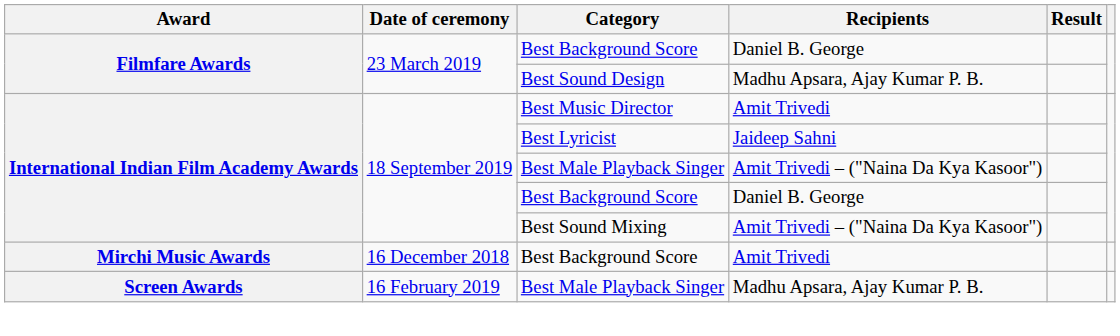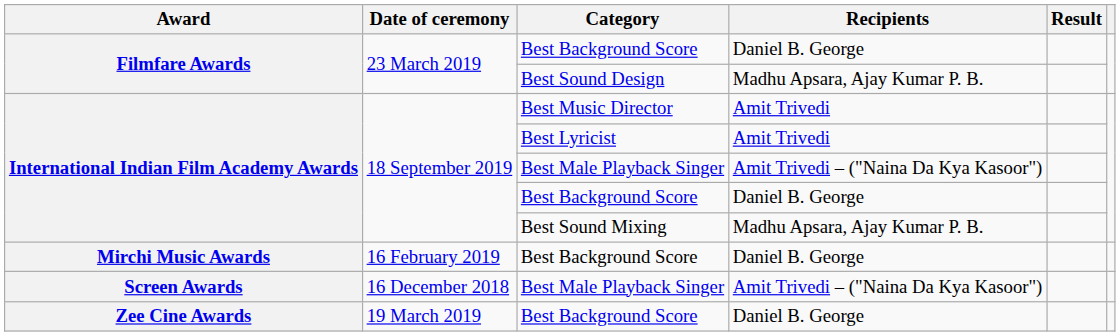 <table class="wikitable sortable plainrowheaders">
 <tr>
 <th scope="col">Award</th>
 <th scope="col">Date of ceremony</th>
 <th scope="col">Category</th>
 <th scope="col">Recipients</th>
 <th scope="col">Result</th>
 <th scope="col" class="unsortable"></th>
 </tr>
 <tr>
 <th rowspan="2" scope="row"><a href='#'>Filmfare Awards</a></th>
 <td rowspan="2"><a href='#'>23 March 2019</a></td>
 <td><a href='#'>Best Background Score</a></td>
 <td>Daniel B. George</td>
 <td></td>
 <td rowspan="2" style="text-align:center;"><br></td>
 </tr>
 <tr>
 <td><a href='#'>Best Sound Design</a></td>
 <td>Madhu Apsara, Ajay Kumar P. B.</td>
 <td></td>
 </tr>
 <tr>
 <th rowspan="5" scope="row"><a href='#'>International Indian Film Academy Awards</a></th>
 <td rowspan="5"><a href='#'>18 September 2019</a></td>
 <td><a href='#'>Best Music Director</a></td>
 <td><a href='#'>Amit Trivedi</a></td>
 <td></td>
 <td rowspan="5" style="text-align:center;"></td>
 </tr>
 <tr>
 <td><a href='#'>Best Lyricist</a></td>
-<td><a href='#'>Jaideep Sahni</a></td>
+<td><a href='#'>Amit Trivedi</a></td>
 <td></td>
 </tr>
 <tr>
 <td><a href='#'>Best Male Playback Singer</a></td>
 <td><a href='#'>Amit Trivedi</a> – ("Naina Da Kya Kasoor")</td>
 <td></td>
 </tr>
 <tr>
 <td><a href='#'>Best Background Score</a></td>
 <td>Daniel B. George</td>
 <td></td>
 </tr>
 <tr>
 <td>Best Sound Mixing</td>
-<td><a href='#'>Amit Trivedi</a> – ("Naina Da Kya Kasoor")</td>
+<td>Madhu Apsara, Ajay Kumar P. B.</td>
 <td></td>
 </tr>
 <tr>
 <th scope="row"><a href='#'>Mirchi Music Awards</a></th>
-<td><a href='#'>16 December 2018</a></td>
+<td><a href='#'>16 February 2019</a></td>
 <td>Best Background Score</td>
-<td><a href='#'>Amit Trivedi</a></td>
+<td>Daniel B. George</td>
 <td></td>
 <td style="text-align:center;"><br></td>
 </tr>
 <tr>
 <th scope="row"><a href='#'>Screen Awards</a></th>
-<td><a href='#'>16 February 2019</a></td>
+<td><a href='#'>16 December 2018</a></td>
 <td><a href='#'>Best Male Playback Singer</a></td>
-<td>Madhu Apsara, Ajay Kumar P. B.</td>
+<td><a href='#'>Amit Trivedi</a> – ("Naina Da Kya Kasoor")</td>
 <td></td>
 <td style="text-align:center;"></td>
 </tr>
+<tr>
+<th scope="row"><a href='#'>Zee Cine Awards</a></th>
+<td><a href='#'>19 March 2019</a></td>
+<td><a href='#'>Best Background Score</a></td>
+<td>Daniel B. George</td>
+<td></td>
+<td style="text-align:center;"><br></td>
+</tr>
 </table>
